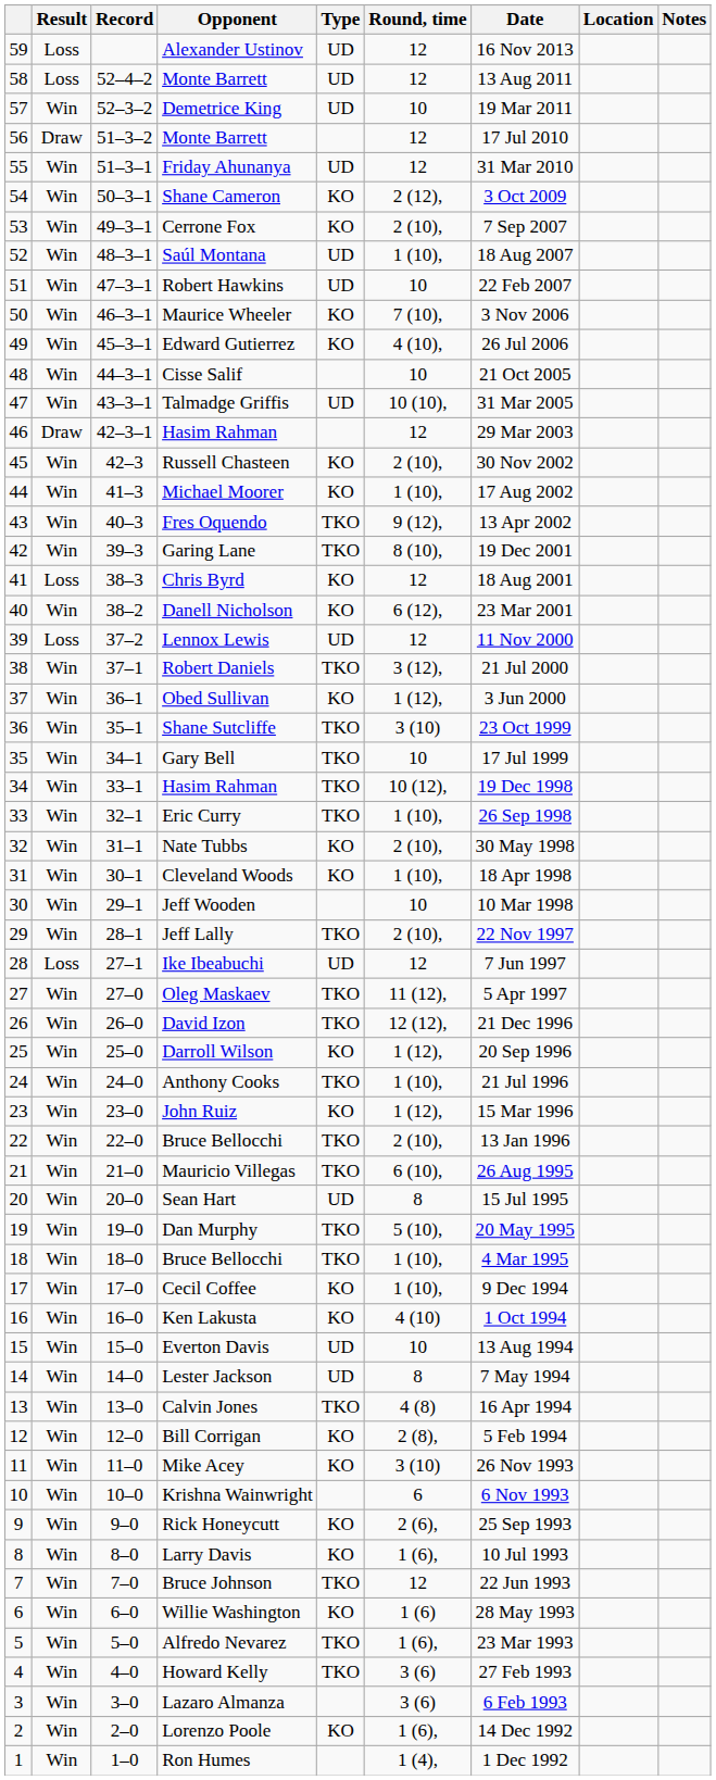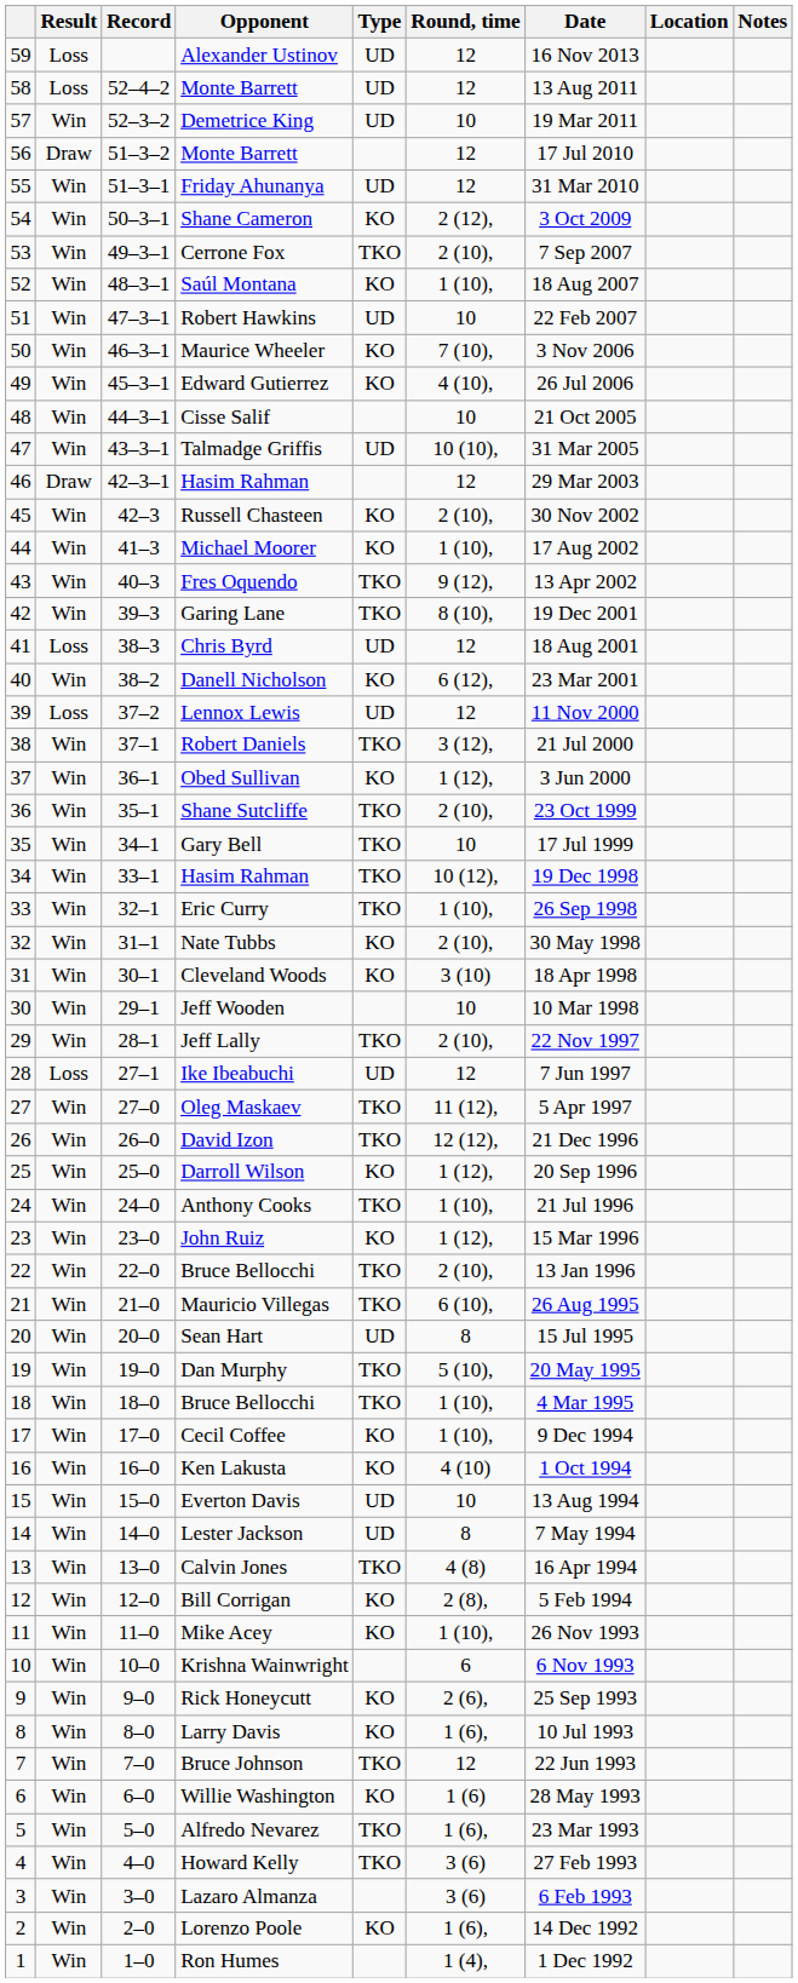 <table class="wikitable" style="text-align:center">
 <tr>
 <th></th>
 <th>Result</th>
 <th>Record</th>
 <th>Opponent</th>
 <th>Type</th>
 <th>Round, time</th>
 <th>Date</th>
 <th>Location</th>
 <th>Notes</th>
 </tr>
 <tr>
 <td>59</td>
 <td>Loss</td>
 <td></td>
 <td style="text-align:left;"><a href='#'>Alexander Ustinov</a></td>
 <td>UD</td>
 <td>12</td>
 <td>16 Nov 2013</td>
 <td style="text-align:left;"></td>
 <td style="text-align:left;"></td>
 </tr>
 <tr>
 <td>58</td>
 <td>Loss</td>
 <td>52–4–2</td>
 <td style="text-align:left;"><a href='#'>Monte Barrett</a></td>
 <td>UD</td>
 <td>12</td>
 <td>13 Aug 2011</td>
 <td style="text-align:left;"></td>
 <td style="text-align:left;"></td>
 </tr>
 <tr>
 <td>57</td>
 <td>Win</td>
 <td>52–3–2</td>
 <td style="text-align:left;"><a href='#'>Demetrice King</a></td>
 <td>UD</td>
 <td>10</td>
 <td>19 Mar 2011</td>
 <td style="text-align:left;"></td>
 <td></td>
 </tr>
 <tr>
 <td>56</td>
 <td>Draw</td>
 <td>51–3–2</td>
 <td style="text-align:left;"><a href='#'>Monte Barrett</a></td>
 <td></td>
 <td>12</td>
 <td>17 Jul 2010</td>
 <td style="text-align:left;"></td>
 <td style="text-align:left;"></td>
 </tr>
 <tr>
 <td>55</td>
 <td>Win</td>
 <td>51–3–1</td>
 <td style="text-align:left;"><a href='#'>Friday Ahunanya</a></td>
 <td>UD</td>
 <td>12</td>
 <td>31 Mar 2010</td>
 <td style="text-align:left;"></td>
 <td style="text-align:left;"></td>
 </tr>
 <tr>
 <td>54</td>
 <td>Win</td>
 <td>50–3–1</td>
 <td style="text-align:left;"><a href='#'>Shane Cameron</a></td>
 <td>KO</td>
 <td>2 (12), </td>
 <td><a href='#'>3 Oct 2009</a></td>
 <td style="text-align:left;"></td>
 <td style="text-align:left;"></td>
 </tr>
 <tr>
 <td>53</td>
 <td>Win</td>
 <td>49–3–1</td>
 <td style="text-align:left;">Cerrone Fox</td>
-<td>KO</td>
+<td>TKO</td>
 <td>2 (10), </td>
 <td>7 Sep 2007</td>
 <td style="text-align:left;"></td>
 <td></td>
 </tr>
 <tr>
 <td>52</td>
 <td>Win</td>
 <td>48–3–1</td>
 <td style="text-align:left;"><a href='#'>Saúl Montana</a></td>
-<td>UD</td>
+<td>KO</td>
 <td>1 (10), </td>
 <td>18 Aug 2007</td>
 <td style="text-align:left;"></td>
 <td></td>
 </tr>
 <tr>
 <td>51</td>
 <td>Win</td>
 <td>47–3–1</td>
 <td style="text-align:left;">Robert Hawkins</td>
 <td>UD</td>
 <td>10</td>
 <td>22 Feb 2007</td>
 <td style="text-align:left;"></td>
 <td></td>
 </tr>
 <tr>
 <td>50</td>
 <td>Win</td>
 <td>46–3–1</td>
 <td style="text-align:left;">Maurice Wheeler</td>
 <td>KO</td>
 <td>7 (10), </td>
 <td>3 Nov 2006</td>
 <td style="text-align:left;"></td>
 <td></td>
 </tr>
 <tr>
 <td>49</td>
 <td>Win</td>
 <td>45–3–1</td>
 <td style="text-align:left;">Edward Gutierrez</td>
 <td>KO</td>
 <td>4 (10), </td>
 <td>26 Jul 2006</td>
 <td style="text-align:left;"></td>
 <td></td>
 </tr>
 <tr>
 <td>48</td>
 <td>Win</td>
 <td>44–3–1</td>
 <td style="text-align:left;">Cisse Salif</td>
 <td></td>
 <td>10</td>
 <td>21 Oct 2005</td>
 <td style="text-align:left;"></td>
 <td></td>
 </tr>
 <tr>
 <td>47</td>
 <td>Win</td>
 <td>43–3–1</td>
 <td style="text-align:left;">Talmadge Griffis</td>
 <td>UD</td>
 <td>10 (10), </td>
 <td>31 Mar 2005</td>
 <td style="text-align:left;"></td>
 <td></td>
 </tr>
 <tr>
 <td>46</td>
 <td>Draw</td>
 <td>42–3–1</td>
 <td style="text-align:left;"><a href='#'>Hasim Rahman</a></td>
 <td></td>
 <td>12</td>
 <td>29 Mar 2003</td>
 <td style="text-align:left;"></td>
 <td></td>
 </tr>
 <tr>
 <td>45</td>
 <td>Win</td>
 <td>42–3</td>
 <td style="text-align:left;">Russell Chasteen</td>
 <td>KO</td>
 <td>2 (10), </td>
 <td>30 Nov 2002</td>
 <td style="text-align:left;"></td>
 <td></td>
 </tr>
 <tr>
 <td>44</td>
 <td>Win</td>
 <td>41–3</td>
 <td style="text-align:left;"><a href='#'>Michael Moorer</a></td>
 <td>KO</td>
 <td>1 (10), </td>
 <td>17 Aug 2002</td>
 <td style="text-align:left;"></td>
 <td></td>
 </tr>
 <tr>
 <td>43</td>
 <td>Win</td>
 <td>40–3</td>
 <td style="text-align:left;"><a href='#'>Fres Oquendo</a></td>
 <td>TKO</td>
 <td>9 (12), </td>
 <td>13 Apr 2002</td>
 <td style="text-align:left;"></td>
 <td style="text-align:left;"></td>
 </tr>
 <tr>
 <td>42</td>
 <td>Win</td>
 <td>39–3</td>
 <td style="text-align:left;">Garing Lane</td>
 <td>TKO</td>
 <td>8 (10), </td>
 <td>19 Dec 2001</td>
 <td style="text-align:left;"></td>
 <td></td>
 </tr>
 <tr>
 <td>41</td>
 <td>Loss</td>
 <td>38–3</td>
 <td style="text-align:left;"><a href='#'>Chris Byrd</a></td>
-<td>KO</td>
+<td>UD</td>
 <td>12</td>
 <td>18 Aug 2001</td>
 <td style="text-align:left;"></td>
 <td style="text-align:left;"></td>
 </tr>
 <tr>
 <td>40</td>
 <td>Win</td>
 <td>38–2</td>
 <td style="text-align:left;"><a href='#'>Danell Nicholson</a></td>
 <td>KO</td>
 <td>6 (12), </td>
 <td>23 Mar 2001</td>
 <td style="text-align:left;"></td>
 <td></td>
 </tr>
 <tr>
 <td>39</td>
 <td>Loss</td>
 <td>37–2</td>
 <td style="text-align:left;"><a href='#'>Lennox Lewis</a></td>
 <td>UD</td>
 <td>12</td>
 <td><a href='#'>11 Nov 2000</a></td>
 <td style="text-align:left;"></td>
 <td style="text-align:left;"></td>
 </tr>
 <tr>
 <td>38</td>
 <td>Win</td>
 <td>37–1</td>
 <td style="text-align:left;"><a href='#'>Robert Daniels</a></td>
 <td>TKO</td>
 <td>3 (12), </td>
 <td>21 Jul 2000</td>
 <td style="text-align:left;"></td>
 <td style="text-align:left;"></td>
 </tr>
 <tr>
 <td>37</td>
 <td>Win</td>
 <td>36–1</td>
 <td style="text-align:left;"><a href='#'>Obed Sullivan</a></td>
 <td>KO</td>
 <td>1 (12), </td>
 <td>3 Jun 2000</td>
 <td style="text-align:left;"></td>
 <td style="text-align:left;"></td>
 </tr>
 <tr>
 <td>36</td>
 <td>Win</td>
 <td>35–1</td>
 <td style="text-align:left;"><a href='#'>Shane Sutcliffe</a></td>
 <td>TKO</td>
-<td>3 (10)</td>
+<td>2 (10), </td>
 <td><a href='#'>23 Oct 1999</a></td>
 <td style="text-align:left;"></td>
 <td></td>
 </tr>
 <tr>
 <td>35</td>
 <td>Win</td>
 <td>34–1</td>
 <td style="text-align:left;">Gary Bell</td>
 <td>TKO</td>
 <td>10</td>
 <td>17 Jul 1999</td>
 <td style="text-align:left;"></td>
 <td style="text-align:left;"></td>
 </tr>
 <tr>
 <td>34</td>
 <td>Win</td>
 <td>33–1</td>
 <td style="text-align:left;"><a href='#'>Hasim Rahman</a></td>
 <td>TKO</td>
 <td>10 (12), </td>
 <td><a href='#'>19 Dec 1998</a></td>
 <td style="text-align:left;"></td>
 <td style="text-align:left;"></td>
 </tr>
 <tr>
 <td>33</td>
 <td>Win</td>
 <td>32–1</td>
 <td style="text-align:left;">Eric Curry</td>
 <td>TKO</td>
 <td>1 (10), </td>
 <td><a href='#'>26 Sep 1998</a></td>
 <td style="text-align:left;"></td>
 <td></td>
 </tr>
 <tr>
 <td>32</td>
 <td>Win</td>
 <td>31–1</td>
 <td style="text-align:left;">Nate Tubbs</td>
 <td>KO</td>
 <td>2 (10), </td>
 <td>30 May 1998</td>
 <td style="text-align:left;"></td>
 <td></td>
 </tr>
 <tr>
 <td>31</td>
 <td>Win</td>
 <td>30–1</td>
 <td style="text-align:left;">Cleveland Woods</td>
 <td>KO</td>
-<td>1 (10), </td>
+<td>3 (10)</td>
 <td>18 Apr 1998</td>
 <td style="text-align:left;"></td>
 <td></td>
 </tr>
 <tr>
 <td>30</td>
 <td>Win</td>
 <td>29–1</td>
 <td style="text-align:left;">Jeff Wooden</td>
 <td></td>
 <td>10</td>
 <td>10 Mar 1998</td>
 <td style="text-align:left;"></td>
 <td></td>
 </tr>
 <tr>
 <td>29</td>
 <td>Win</td>
 <td>28–1</td>
 <td style="text-align:left;">Jeff Lally</td>
 <td>TKO</td>
 <td>2 (10), </td>
 <td><a href='#'>22 Nov 1997</a></td>
 <td style="text-align:left;"></td>
 <td></td>
 </tr>
 <tr>
 <td>28</td>
 <td>Loss</td>
 <td>27–1</td>
 <td style="text-align:left;"><a href='#'>Ike Ibeabuchi</a></td>
 <td>UD</td>
 <td>12</td>
 <td>7 Jun 1997</td>
 <td style="text-align:left;"></td>
 <td style="text-align:left;"></td>
 </tr>
 <tr>
 <td>27</td>
 <td>Win</td>
 <td>27–0</td>
 <td style="text-align:left;"><a href='#'>Oleg Maskaev</a></td>
 <td>TKO</td>
 <td>11 (12), </td>
 <td>5 Apr 1997</td>
 <td style="text-align:left;"></td>
 <td style="text-align:left;"></td>
 </tr>
 <tr>
 <td>26</td>
 <td>Win</td>
 <td>26–0</td>
 <td style="text-align:left;"><a href='#'>David Izon</a></td>
 <td>TKO</td>
 <td>12 (12), </td>
 <td>21 Dec 1996</td>
 <td style="text-align:left;"></td>
 <td style="text-align:left;"></td>
 </tr>
 <tr>
 <td>25</td>
 <td>Win</td>
 <td>25–0</td>
 <td style="text-align:left;"><a href='#'>Darroll Wilson</a></td>
 <td>KO</td>
 <td>1 (12), </td>
 <td>20 Sep 1996</td>
 <td style="text-align:left;"></td>
 <td style="text-align:left;"></td>
 </tr>
 <tr>
 <td>24</td>
 <td>Win</td>
 <td>24–0</td>
 <td style="text-align:left;">Anthony Cooks</td>
 <td>TKO</td>
 <td>1 (10), </td>
 <td>21 Jul 1996</td>
 <td style="text-align:left;"></td>
 <td></td>
 </tr>
 <tr>
 <td>23</td>
 <td>Win</td>
 <td>23–0</td>
 <td style="text-align:left;"><a href='#'>John Ruiz</a></td>
 <td>KO</td>
 <td>1 (12), </td>
 <td>15 Mar 1996</td>
 <td style="text-align:left;"></td>
 <td style="text-align:left;"></td>
 </tr>
 <tr>
 <td>22</td>
 <td>Win</td>
 <td>22–0</td>
 <td style="text-align:left;">Bruce Bellocchi</td>
 <td>TKO</td>
 <td>2 (10), </td>
 <td>13 Jan 1996</td>
 <td style="text-align:left;"></td>
 <td></td>
 </tr>
 <tr>
 <td>21</td>
 <td>Win</td>
 <td>21–0</td>
 <td style="text-align:left;">Mauricio Villegas</td>
 <td>TKO</td>
 <td>6 (10), </td>
 <td><a href='#'>26 Aug 1995</a></td>
 <td style="text-align:left;"></td>
 <td></td>
 </tr>
 <tr>
 <td>20</td>
 <td>Win</td>
 <td>20–0</td>
 <td style="text-align:left;">Sean Hart</td>
 <td>UD</td>
 <td>8</td>
 <td>15 Jul 1995</td>
 <td style="text-align:left;"></td>
 <td></td>
 </tr>
 <tr>
 <td>19</td>
 <td>Win</td>
 <td>19–0</td>
 <td style="text-align:left;">Dan Murphy</td>
 <td>TKO</td>
 <td>5 (10), </td>
 <td><a href='#'>20 May 1995</a></td>
 <td style="text-align:left;"></td>
 <td></td>
 </tr>
 <tr>
 <td>18</td>
 <td>Win</td>
 <td>18–0</td>
 <td style="text-align:left;">Bruce Bellocchi</td>
 <td>TKO</td>
 <td>1 (10), </td>
 <td><a href='#'>4 Mar 1995</a></td>
 <td style="text-align:left;"></td>
 <td></td>
 </tr>
 <tr>
 <td>17</td>
 <td>Win</td>
 <td>17–0</td>
 <td style="text-align:left;">Cecil Coffee</td>
 <td>KO</td>
 <td>1 (10), </td>
 <td>9 Dec 1994</td>
 <td style="text-align:left;"></td>
 <td></td>
 </tr>
 <tr>
 <td>16</td>
 <td>Win</td>
 <td>16–0</td>
 <td style="text-align:left;">Ken Lakusta</td>
 <td>KO</td>
 <td>4 (10)</td>
 <td><a href='#'>1 Oct 1994</a></td>
 <td style="text-align:left;"></td>
 <td></td>
 </tr>
 <tr>
 <td>15</td>
 <td>Win</td>
 <td>15–0</td>
 <td style="text-align:left;">Everton Davis</td>
 <td>UD</td>
 <td>10</td>
 <td>13 Aug 1994</td>
 <td style="text-align:left;"></td>
 <td></td>
 </tr>
 <tr>
 <td>14</td>
 <td>Win</td>
 <td>14–0</td>
 <td style="text-align:left;">Lester Jackson</td>
 <td>UD</td>
 <td>8</td>
 <td>7 May 1994</td>
 <td style="text-align:left;"></td>
 <td></td>
 </tr>
 <tr>
 <td>13</td>
 <td>Win</td>
 <td>13–0</td>
 <td style="text-align:left;">Calvin Jones</td>
 <td>TKO</td>
 <td>4 (8)</td>
 <td>16 Apr 1994</td>
 <td style="text-align:left;"></td>
 <td></td>
 </tr>
 <tr>
 <td>12</td>
 <td>Win</td>
 <td>12–0</td>
 <td style="text-align:left;">Bill Corrigan</td>
 <td>KO</td>
 <td>2 (8), </td>
 <td>5 Feb 1994</td>
 <td style="text-align:left;"></td>
 <td></td>
 </tr>
 <tr>
 <td>11</td>
 <td>Win</td>
 <td>11–0</td>
 <td style="text-align:left;">Mike Acey</td>
 <td>KO</td>
-<td>3 (10)</td>
+<td>1 (10), </td>
 <td>26 Nov 1993</td>
 <td style="text-align:left;"></td>
 <td></td>
 </tr>
 <tr>
 <td>10</td>
 <td>Win</td>
 <td>10–0</td>
 <td style="text-align:left;">Krishna Wainwright</td>
 <td></td>
 <td>6</td>
 <td><a href='#'>6 Nov 1993</a></td>
 <td style="text-align:left;"></td>
 <td></td>
 </tr>
 <tr>
 <td>9</td>
 <td>Win</td>
 <td>9–0</td>
 <td style="text-align:left;">Rick Honeycutt</td>
 <td>KO</td>
 <td>2 (6), </td>
 <td>25 Sep 1993</td>
 <td style="text-align:left;"></td>
 <td></td>
 </tr>
 <tr>
 <td>8</td>
 <td>Win</td>
 <td>8–0</td>
 <td style="text-align:left;">Larry Davis</td>
 <td>KO</td>
 <td>1 (6), </td>
 <td>10 Jul 1993</td>
 <td style="text-align:left;"></td>
 <td></td>
 </tr>
 <tr>
 <td>7</td>
 <td>Win</td>
 <td>7–0</td>
 <td style="text-align:left;">Bruce Johnson</td>
 <td>TKO</td>
 <td>12</td>
 <td>22 Jun 1993</td>
 <td style="text-align:left;"></td>
 <td></td>
 </tr>
 <tr>
 <td>6</td>
 <td>Win</td>
 <td>6–0</td>
 <td style="text-align:left;">Willie Washington</td>
 <td>KO</td>
 <td>1 (6)</td>
 <td>28 May 1993</td>
 <td style="text-align:left;"></td>
 <td></td>
 </tr>
 <tr>
 <td>5</td>
 <td>Win</td>
 <td>5–0</td>
 <td style="text-align:left;">Alfredo Nevarez</td>
 <td>TKO</td>
 <td>1 (6), </td>
 <td>23 Mar 1993</td>
 <td style="text-align:left;"></td>
 <td></td>
 </tr>
 <tr>
 <td>4</td>
 <td>Win</td>
 <td>4–0</td>
 <td style="text-align:left;">Howard Kelly</td>
 <td>TKO</td>
 <td>3 (6)</td>
 <td>27 Feb 1993</td>
 <td style="text-align:left;"></td>
 <td></td>
 </tr>
 <tr>
 <td>3</td>
 <td>Win</td>
 <td>3–0</td>
 <td style="text-align:left;">Lazaro Almanza</td>
 <td></td>
 <td>3 (6)</td>
 <td><a href='#'>6 Feb 1993</a></td>
 <td style="text-align:left;"></td>
 <td></td>
 </tr>
 <tr>
 <td>2</td>
 <td>Win</td>
 <td>2–0</td>
 <td style="text-align:left;">Lorenzo Poole</td>
 <td>KO</td>
 <td>1 (6), </td>
 <td>14 Dec 1992</td>
 <td style="text-align:left;"></td>
 <td></td>
 </tr>
 <tr>
 <td>1</td>
 <td>Win</td>
 <td>1–0</td>
 <td style="text-align:left;">Ron Humes</td>
 <td></td>
 <td>1 (4), </td>
 <td>1 Dec 1992</td>
 <td style="text-align:left;"></td>
 <td></td>
 </tr>
 </table>
